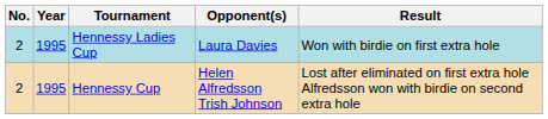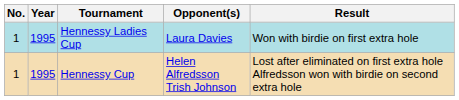 <table class="wikitable" style="font-size:95%;">
 <tr>
 <th>No.</th>
 <th>Year</th>
 <th>Tournament</th>
 <th>Opponent(s)</th>
 <th>Result</th>
 </tr>
 <tr style="background:#B0E0E6;">
-<td align=center>2</td>
+<td align=center>1</td>
 <td><a href='#'>1995</a></td>
 <td><a href='#'>Hennessy Ladies Cup</a></td>
 <td> <a href='#'>Laura Davies</a></td>
 <td>Won with birdie on first extra hole</td>
 </tr>
 <tr style="background:#F5DEB3;">
-<td align=center>2</td>
+<td align=center>1</td>
 <td><a href='#'>1995</a></td>
 <td><a href='#'>Hennessy Cup</a></td>
 <td> <a href='#'>Helen Alfredsson</a><br> <a href='#'>Trish Johnson</a></td>
 <td>Lost after eliminated on first extra hole<br>Alfredsson won with birdie on second extra hole</td>
 </tr>
 </table>
